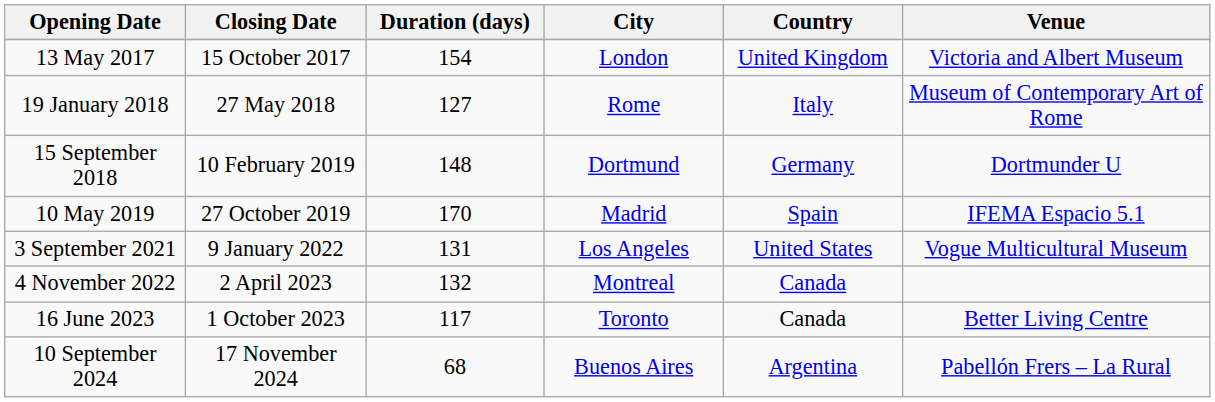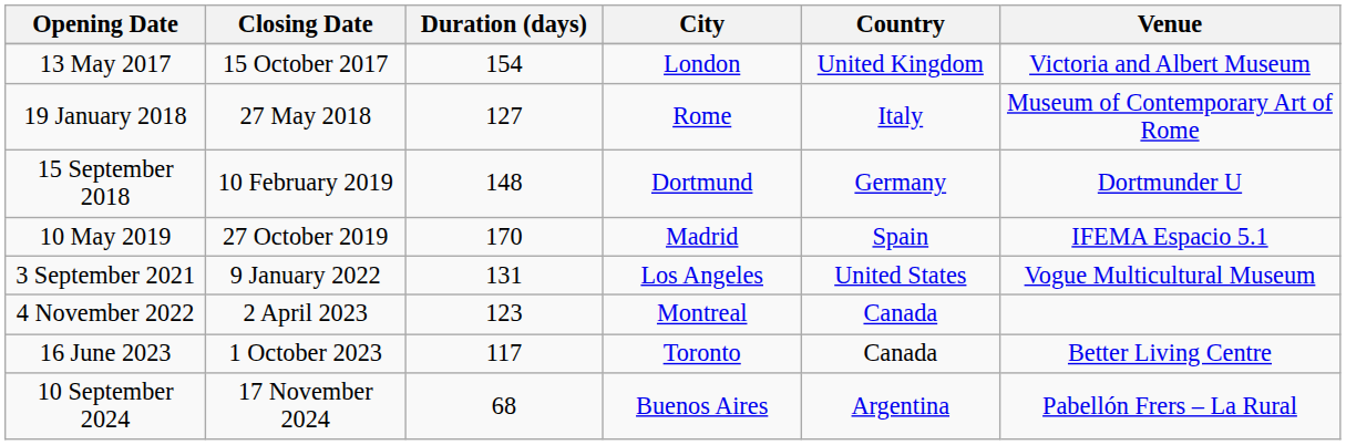 <table class="wikitable" style="text-align:center;">
 <tr>
 <th style="width:150px;">Opening Date</th>
 <th style="width:150px;">Closing Date</th>
 <th style="width:150px;">Duration (days)</th>
 <th style="width:150px;">City</th>
 <th style="width:150px;">Country</th>
 <th style="width:275px;">Venue</th>
 </tr>
 <tr>
 </tr>
 <tr>
 <td>13 May 2017</td>
 <td>15 October 2017</td>
 <td>154</td>
 <td><a href='#'>London</a></td>
 <td><a href='#'>United Kingdom</a></td>
 <td><a href='#'>Victoria and Albert Museum</a></td>
 </tr>
 <tr>
 <td>19 January 2018</td>
 <td>27 May 2018</td>
 <td>127</td>
 <td><a href='#'>Rome</a></td>
 <td><a href='#'>Italy</a></td>
 <td><a href='#'>Museum of Contemporary Art of Rome</a></td>
 </tr>
 <tr>
 <td>15 September 2018</td>
 <td>10 February 2019</td>
 <td>148</td>
 <td><a href='#'>Dortmund</a></td>
 <td><a href='#'>Germany</a></td>
 <td><a href='#'>Dortmunder U</a></td>
 </tr>
 <tr>
 <td>10 May 2019</td>
 <td>27 October 2019</td>
 <td>170</td>
 <td><a href='#'>Madrid</a></td>
 <td><a href='#'>Spain</a></td>
 <td><a href='#'>IFEMA Espacio 5.1</a></td>
 </tr>
 <tr>
 <td>3 September 2021</td>
 <td>9 January 2022</td>
 <td>131</td>
 <td><a href='#'>Los Angeles</a></td>
 <td><a href='#'>United States</a></td>
 <td><a href='#'>Vogue Multicultural Museum</a></td>
 </tr>
 <tr>
 <td>4 November 2022</td>
 <td>2 April 2023</td>
-<td>132</td>
+<td>123</td>
 <td><a href='#'>Montreal</a></td>
 <td><a href='#'>Canada</a></td>
 <td></td>
 </tr>
 <tr>
 <td>16 June 2023</td>
 <td>1 October 2023</td>
 <td>117</td>
 <td><a href='#'>Toronto</a></td>
 <td>Canada</td>
 <td><a href='#'>Better Living Centre</a></td>
 </tr>
 <tr>
 <td>10 September 2024</td>
 <td>17 November 2024</td>
 <td>68</td>
 <td><a href='#'>Buenos Aires</a></td>
 <td><a href='#'>Argentina</a></td>
 <td><a href='#'>Pabellón Frers – La Rural</a></td>
 </tr>
 </table>
